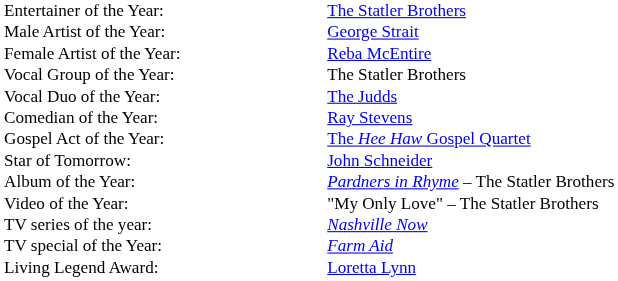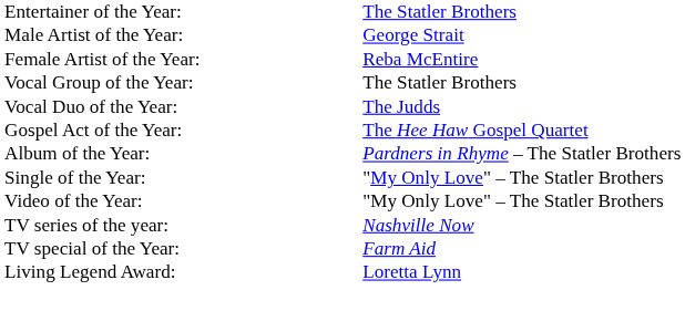 <table cellspacing="0" border="0" cellpadding="1">
 <tr>
 <td style="width:300px;">Entertainer of the Year:</td>
 <td><a href='#'>The Statler Brothers</a></td>
 </tr>
 <tr>
 <td>Male Artist of the Year:</td>
 <td><a href='#'>George Strait</a></td>
 </tr>
 <tr>
 <td>Female Artist of the Year:</td>
 <td><a href='#'>Reba McEntire</a></td>
 </tr>
 <tr>
 <td>Vocal Group of the Year:</td>
 <td>The Statler Brothers</td>
 </tr>
 <tr>
 <td>Vocal Duo of the Year:</td>
 <td><a href='#'>The Judds</a></td>
 </tr>
 <tr>
-<td>Comedian of the Year:</td>
-<td><a href='#'>Ray Stevens</a></td>
-</tr>
-<tr>
 <td>Gospel Act of the Year:</td>
 <td><a href='#'>The <em>Hee Haw</em> Gospel Quartet</a></td>
 </tr>
 <tr>
-<td>Star of Tomorrow:</td>
-<td><a href='#'>John Schneider</a></td>
+<td>Album of the Year:</td>
+<td><em><a href='#'>Pardners in Rhyme</a></em> – The Statler Brothers</td>
 </tr>
 <tr>
-<td>Album of the Year:</td>
-<td><em><a href='#'>Pardners in Rhyme</a></em> – The Statler Brothers</td>
+<td>Single of the Year:</td>
+<td>"<a href='#'>My Only Love</a>" – The Statler Brothers</td>
 </tr>
 <tr>
 <td>Video of the Year:</td>
 <td>"My Only Love" – The Statler Brothers</td>
 </tr>
 <tr>
 <td>TV series of the year:</td>
 <td><em><a href='#'>Nashville Now</a></em></td>
 </tr>
 <tr>
 <td>TV special of the Year:</td>
 <td><em><a href='#'>Farm Aid</a></em></td>
 </tr>
 <tr>
 <td>Living Legend Award:</td>
 <td><a href='#'>Loretta Lynn</a></td>
 </tr>
 <tr>
 </tr>
 </table>
